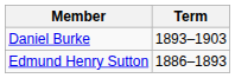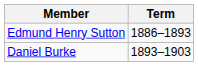 <table class="wikitable">
 <tr>
 <th>Member</th>
 <th>Term</th>
 </tr>
 <tr>
+<td><a href='#'>Edmund Henry Sutton</a></td>
+<td>1886–1893</td>
+</tr>
+<tr>
 <td><a href='#'>Daniel Burke</a></td>
 <td>1893–1903</td>
 </tr>
-<tr>
-<td><a href='#'>Edmund Henry Sutton</a></td>
-<td>1886–1893</td>
-</tr>
 </table>
